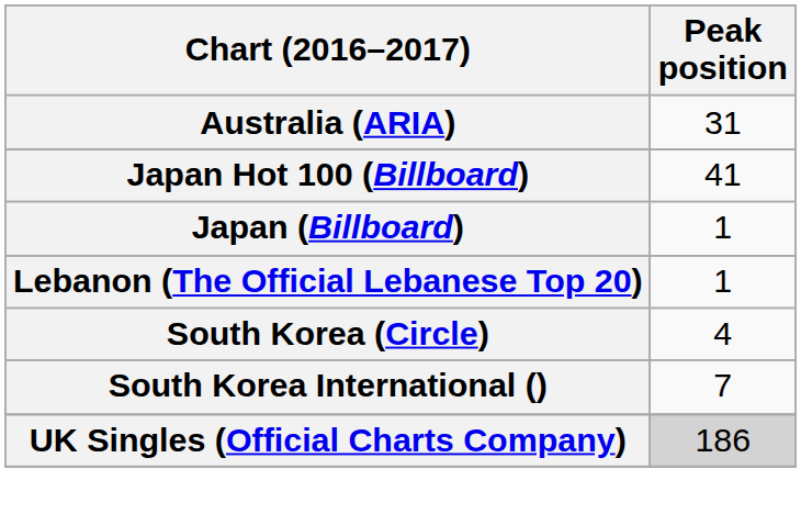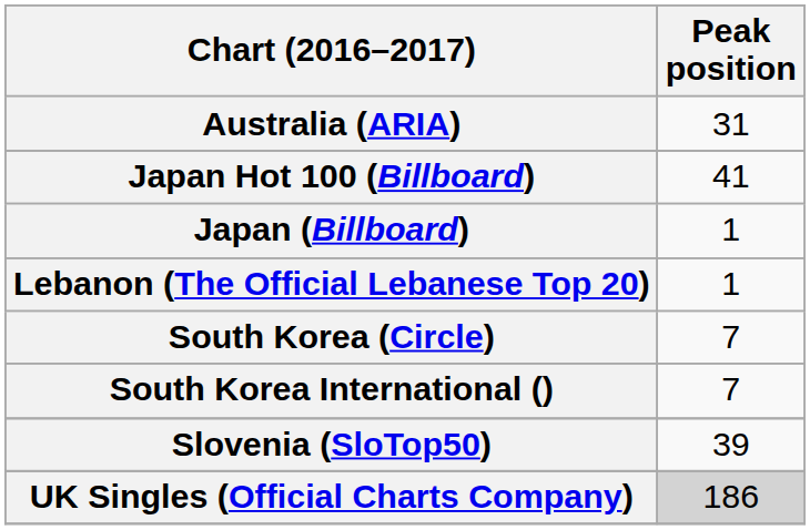 <table class="wikitable sortable plainrowheaders" style="text-align:center">
 <tr>
 <th scope="col">Chart (2016–2017)</th>
 <th scope="col">Peak<br>position</th>
 </tr>
 <tr>
 <th scope="row">Australia (<a href='#'>ARIA</a>)</th>
 <td>31</td>
 </tr>
 <tr>
 </tr>
 <tr>
 </tr>
 <tr>
 </tr>
 <tr>
 </tr>
 <tr>
 </tr>
 <tr>
 </tr>
 <tr>
 <th scope="row">Japan Hot 100 (<em><a href='#'>Billboard</a></em>)</th>
 <td>41</td>
 </tr>
 <tr>
 <th scope="row">Japan (<em><a href='#'>Billboard</a></em>)</th>
 <td>1</td>
 </tr>
 <tr>
 <th scope="row">Lebanon (<a href='#'>The Official Lebanese Top 20</a>)</th>
 <td>1</td>
 </tr>
 <tr>
 <th scope="row">South Korea (<a href='#'>Circle</a>)</th>
-<td>4</td>
+<td>7</td>
 </tr>
 <tr>
 <th scope="row">South Korea International ()</th>
 <td>7</td>
 </tr>
 <tr>
 </tr>
 <tr>
+</tr>
+<tr>
+<th scope="row">Slovenia (<a href='#'>SloTop50</a>)</th>
+<td>39</td>
 </tr>
 <tr>
 </tr>
 <tr>
 </tr>
 <tr>
 <th scope="row">UK Singles (<a href='#'>Official Charts Company</a>)</th>
 <td style="background: lightgrey;">186</td>
 </tr>
 <tr>
 </tr>
 </table>
